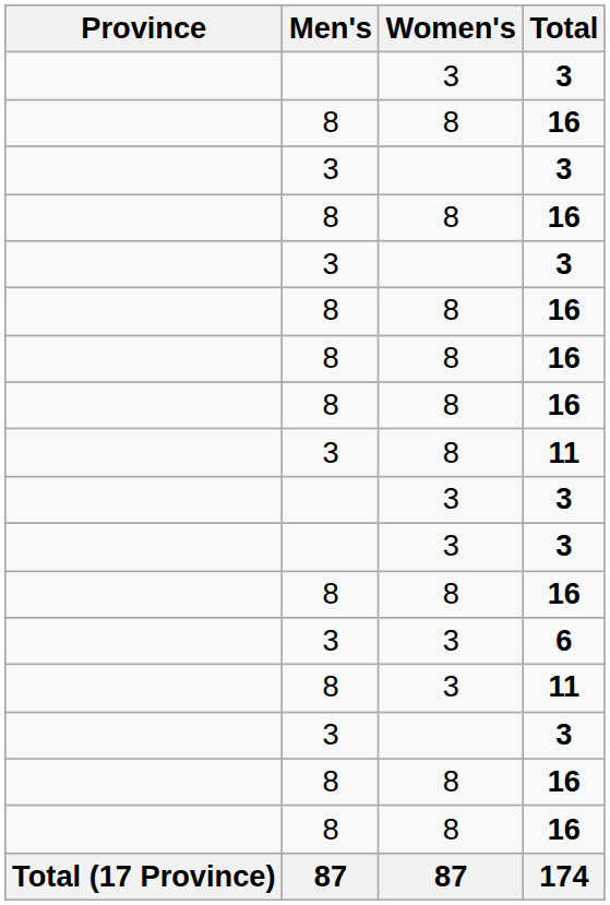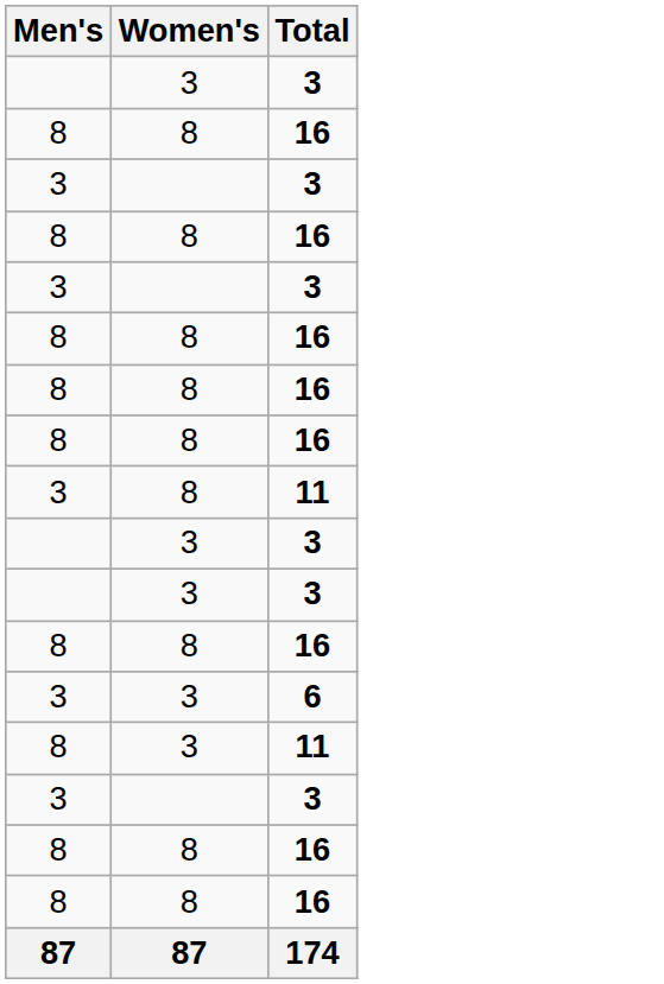 <table class="wikitable" style="text-align:center;">
 <tr>
-<th>Province</th>
 <th>Men's</th>
 <th>Women's</th>
 <th>Total</th>
 </tr>
 <tr>
-<td style="text-align:left;"></td>
 <td></td>
 <td>3</td>
 <td><strong>3</strong></td>
 </tr>
 <tr>
-<td style="text-align:left;"></td>
 <td>8</td>
 <td>8</td>
 <td><strong>16</strong></td>
 </tr>
 <tr>
-<td style="text-align:left;"></td>
 <td>3</td>
 <td></td>
 <td><strong>3</strong></td>
 </tr>
 <tr>
-<td style="text-align:left;"></td>
 <td>8</td>
 <td>8</td>
 <td><strong>16</strong></td>
 </tr>
 <tr>
-<td style="text-align:left;"></td>
 <td>3</td>
 <td></td>
 <td><strong>3</strong></td>
 </tr>
 <tr>
-<td style="text-align:left;"></td>
 <td>8</td>
 <td>8</td>
 <td><strong>16</strong></td>
 </tr>
 <tr>
-<td style="text-align:left;"></td>
 <td>8</td>
 <td>8</td>
 <td><strong>16</strong></td>
 </tr>
 <tr>
-<td style="text-align:left;"></td>
 <td>8</td>
 <td>8</td>
 <td><strong>16</strong></td>
 </tr>
 <tr>
-<td style="text-align:left;"></td>
 <td>3</td>
 <td>8</td>
 <td><strong>11</strong></td>
 </tr>
 <tr>
-<td style="text-align:left;"></td>
 <td></td>
 <td>3</td>
 <td><strong>3</strong></td>
 </tr>
 <tr>
-<td style="text-align:left;"></td>
 <td></td>
 <td>3</td>
 <td><strong>3</strong></td>
 </tr>
 <tr>
-<td style="text-align:left;"></td>
 <td>8</td>
 <td>8</td>
 <td><strong>16</strong></td>
 </tr>
 <tr>
-<td style="text-align:left;"></td>
 <td>3</td>
 <td>3</td>
 <td><strong>6</strong></td>
 </tr>
 <tr>
-<td style="text-align:left;"></td>
 <td>8</td>
 <td>3</td>
 <td><strong>11</strong></td>
 </tr>
 <tr>
-<td style="text-align:left;"></td>
 <td>3</td>
 <td></td>
 <td><strong>3</strong></td>
 </tr>
 <tr>
-<td style="text-align:left;"></td>
 <td>8</td>
 <td>8</td>
 <td><strong>16</strong></td>
 </tr>
 <tr>
-<td style="text-align:left;"></td>
 <td>8</td>
 <td>8</td>
 <td><strong>16</strong></td>
 </tr>
 <tr>
-<th><strong>Total (17 Province)</strong></th>
 <th><strong>87</strong></th>
 <th><strong>87</strong></th>
 <th><strong>174</strong></th>
 </tr>
 </table>
